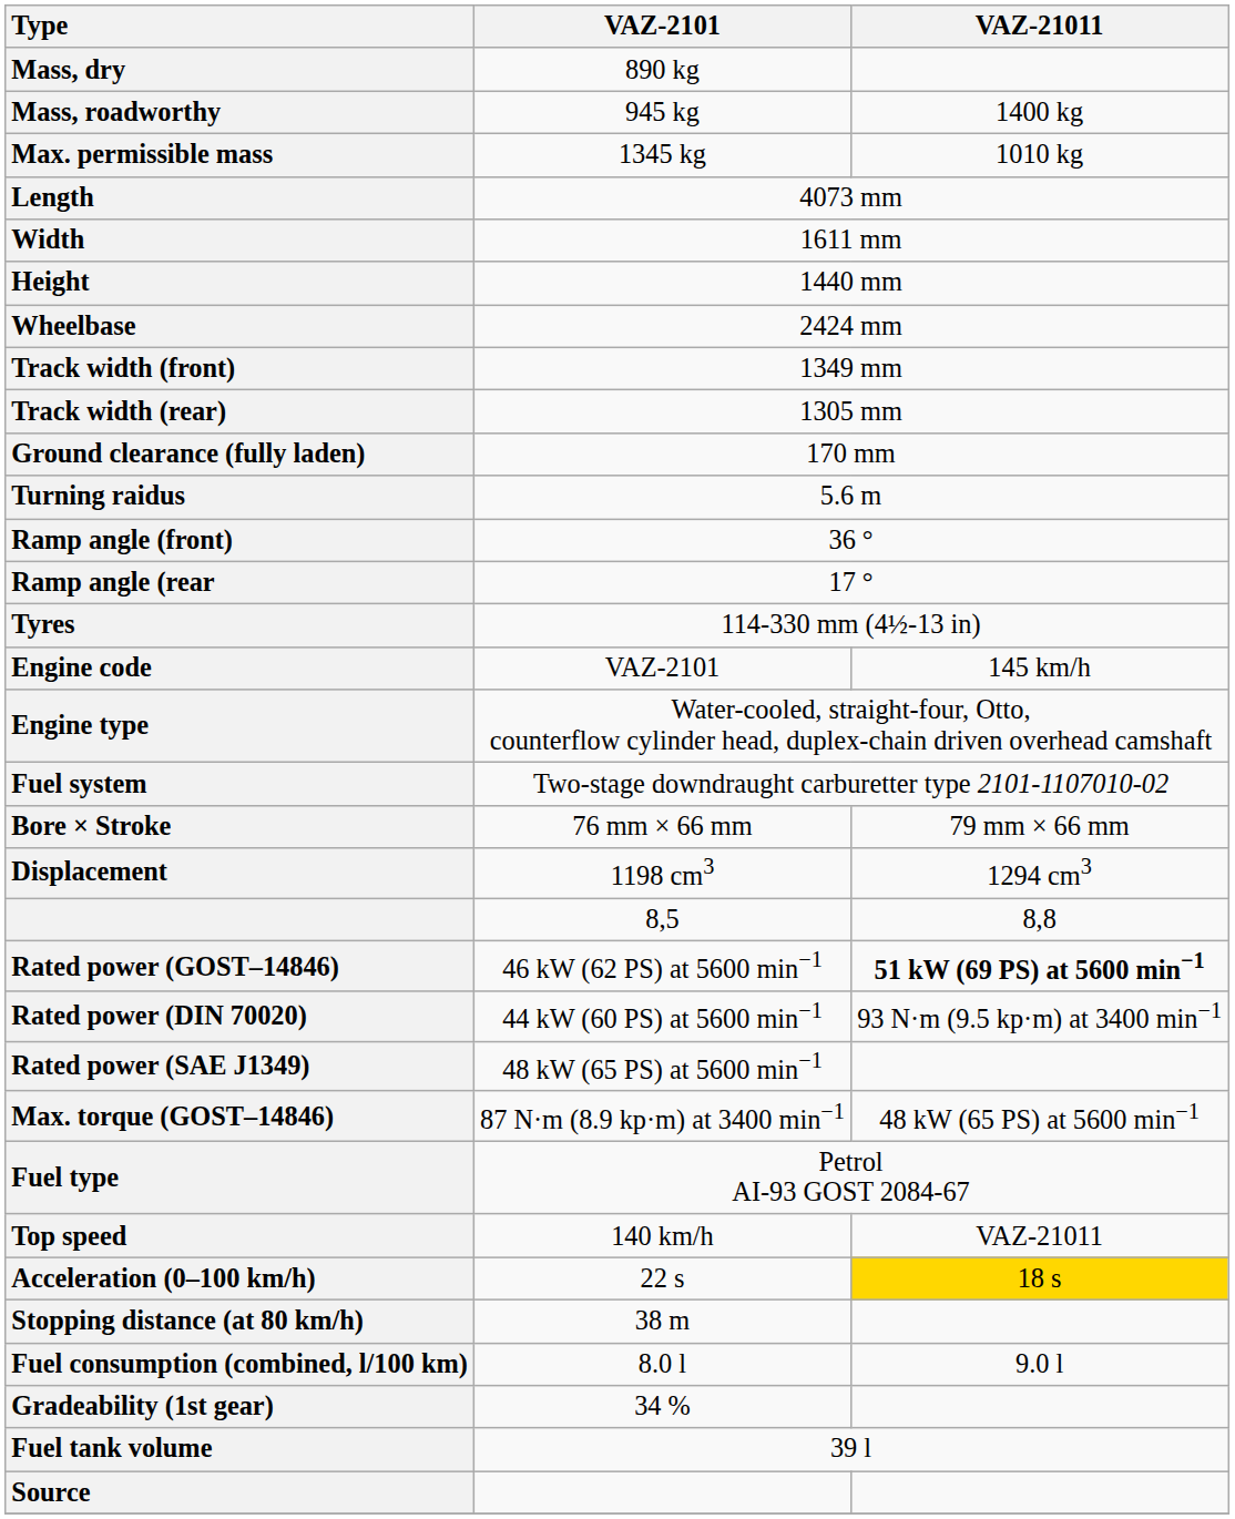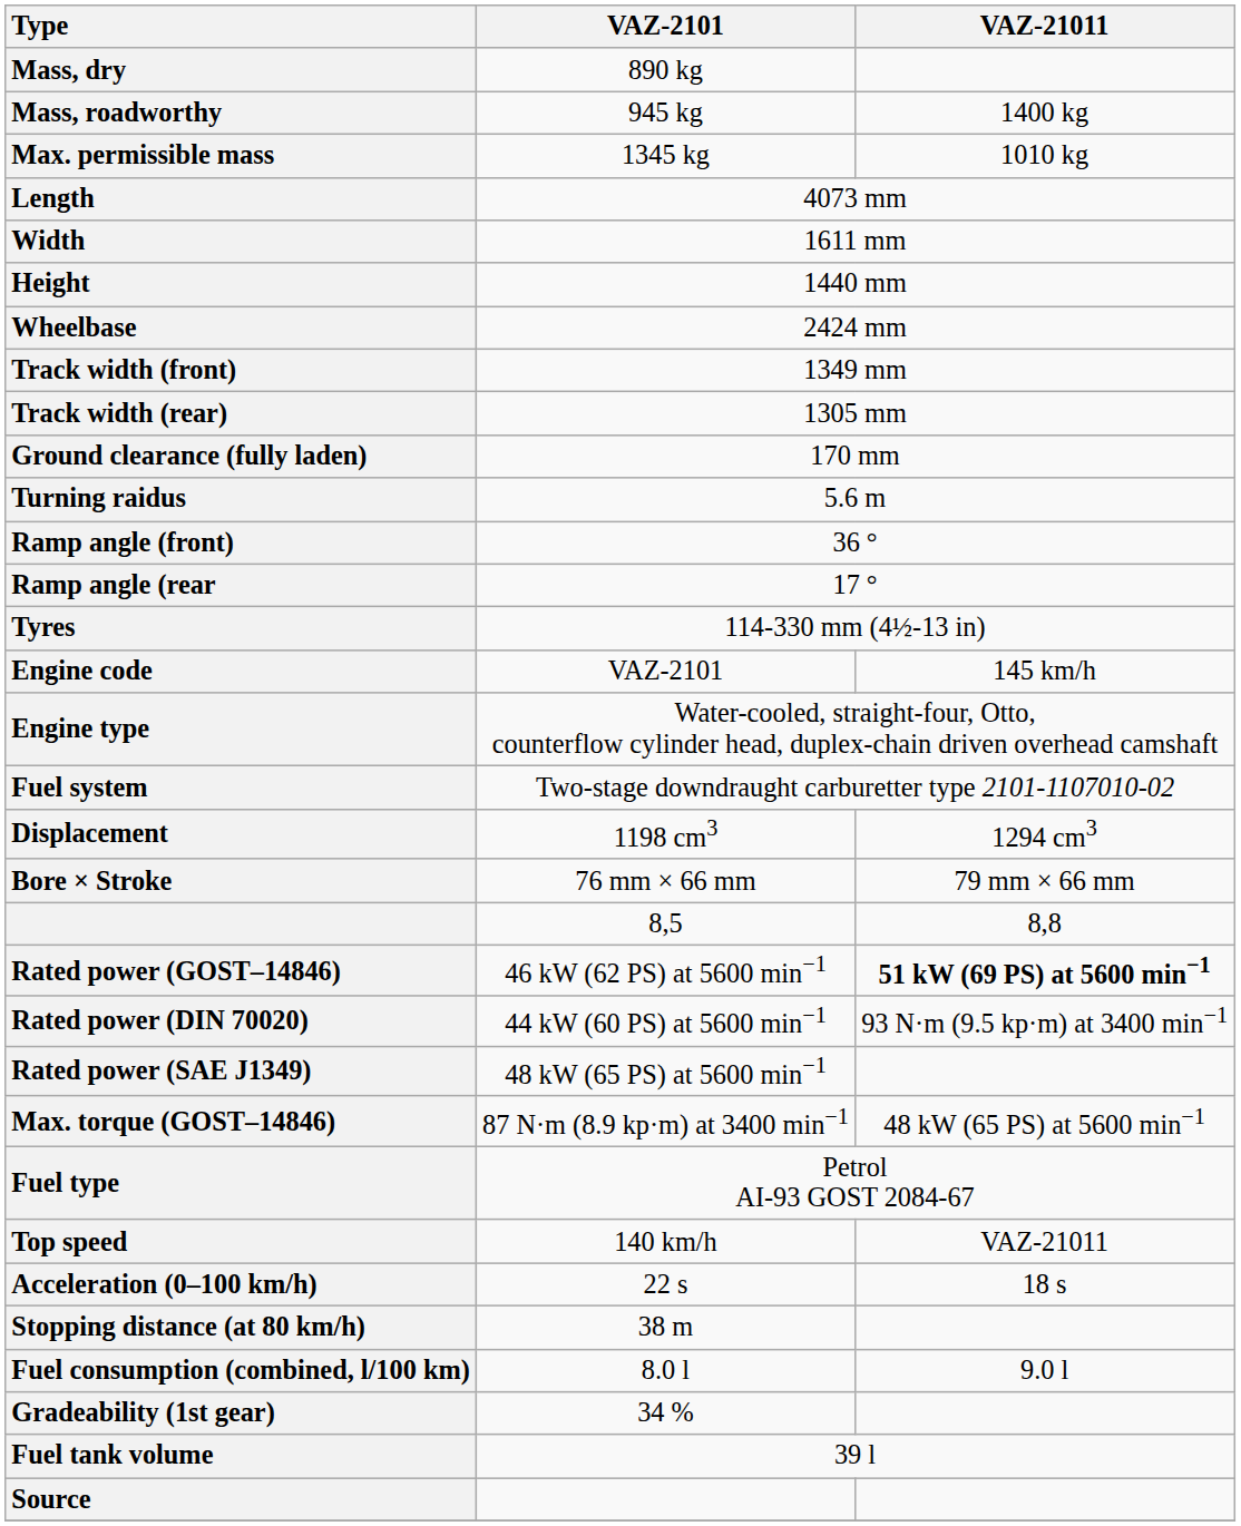 <table class="wikitable collapsible mw-collapsed" style="text-align:center;">
 <tr>
 <th style="text-align:left;">Type</th>
 <th>VAZ-2101</th>
 <th>VAZ-21011</th>
 </tr>
 <tr>
 <th style="text-align:left;">Mass, dry</th>
 <td>890 kg</td>
 <td></td>
 </tr>
 <tr>
 <th style="text-align:left;">Mass, roadworthy</th>
 <td>945 kg</td>
 <td>1400 kg</td>
 </tr>
 <tr>
 <th style="text-align:left;">Max. permissible mass</th>
 <td>1345 kg</td>
 <td>1010 kg</td>
 </tr>
 <tr>
 <th style="text-align:left;">Length</th>
 <td colspan="2">4073 mm</td>
 </tr>
 <tr>
 <th style="text-align:left;">Width</th>
 <td colspan="2">1611 mm</td>
 </tr>
 <tr>
 <th style="text-align:left;">Height</th>
 <td colspan="2">1440 mm</td>
 </tr>
 <tr>
 <th style="text-align:left;">Wheelbase</th>
 <td colspan="2">2424 mm</td>
 </tr>
 <tr>
 <th style="text-align:left;">Track width (front)</th>
 <td colspan="2">1349 mm</td>
 </tr>
 <tr>
 <th style="text-align:left;">Track width (rear)</th>
 <td colspan="2">1305 mm</td>
 </tr>
 <tr>
 <th style="text-align:left;">Ground clearance (fully laden)</th>
 <td colspan="2">170 mm</td>
 </tr>
 <tr>
 <th style="text-align:left;">Turning raidus</th>
 <td colspan="2">5.6 m</td>
 </tr>
 <tr>
 <th style="text-align:left;">Ramp angle (front)</th>
 <td colspan="2">36 °</td>
 </tr>
 <tr>
 <th style="text-align:left;">Ramp angle (rear</th>
 <td colspan="2">17 °</td>
 </tr>
 <tr>
 <th style="text-align:left;">Tyres</th>
 <td colspan="2">114-330 mm (4½-13 in)</td>
 </tr>
 <tr>
 <th style="text-align:left;">Engine code</th>
 <td colspan="1">VAZ-2101</td>
 <td>145 km/h</td>
 </tr>
 <tr>
 <th style="text-align:left;">Engine type</th>
 <td colspan="2">Water-cooled, straight-four, Otto,<br>counterflow cylinder head, duplex-chain driven overhead camshaft</td>
 </tr>
 <tr>
 <th style="text-align:left;">Fuel system</th>
 <td colspan="2">Two-stage downdraught carburetter type <em>2101-1107010-02</em></td>
 </tr>
 <tr>
+<th style="text-align:left;">Displacement</th>
+<td colspan="1">1198 cm<sup>3</sup></td>
+<td colspan="1">1294 cm<sup>3</sup></td>
+</tr>
+<tr>
 <th style="text-align:left;">Bore × Stroke</th>
 <td colspan="1">76 mm × 66 mm</td>
 <td colspan="1">79 mm × 66 mm</td>
-</tr>
-<tr>
-<th style="text-align:left;">Displacement</th>
-<td colspan="1">1198 cm<sup>3</sup></td>
-<td colspan="1">1294 cm<sup>3</sup></td>
 </tr>
 <tr>
 <th style="text-align:left;"></th>
 <td colspan="1">8,5</td>
 <td colspan="1">8,8</td>
 </tr>
 <tr>
 <th style="text-align:left;">Rated power (GOST–14846)</th>
 <td colspan="1">46 kW (62 PS) at 5600 min<sup>−1</sup></td>
 <td colspan="1"><strong>51 kW (69 PS) at 5600 min<sup>−1</sup></strong></td>
 </tr>
 <tr>
 <th style="text-align:left;">Rated power (DIN 70020)</th>
 <td colspan="1">44 kW (60 PS) at 5600 min<sup>−1</sup></td>
 <td colspan="1">93 N·m (9.5 kp·m) at 3400 min<sup>−1</sup></td>
 </tr>
 <tr>
 <th style="text-align:left;">Rated power (SAE J1349)</th>
 <td colspan="1">48 kW (65 PS) at 5600 min<sup>−1</sup></td>
 <td colspan="1"></td>
 </tr>
 <tr>
 <th style="text-align:left;">Max. torque (GOST–14846)</th>
 <td colspan="1">87 N·m (8.9 kp·m) at 3400 min<sup>−1</sup></td>
 <td colspan="1">48 kW (65 PS) at 5600 min<sup>−1</sup></td>
 </tr>
 <tr>
 <th style="text-align:left;">Fuel type</th>
 <td colspan="2">Petrol<br>AI-93 GOST 2084-67</td>
 </tr>
 <tr>
 <th style="text-align:left;">Top speed</th>
 <td>140 km/h</td>
 <td colspan="1">VAZ-21011</td>
 </tr>
 <tr>
 <th style="text-align:left;">Acceleration (0–100 km/h)</th>
 <td>22 s</td>
-<td style="background: gold;">18 s</td>
+<td>18 s</td>
 </tr>
 <tr>
 <th style="text-align:left;">Stopping distance (at 80 km/h)</th>
 <td>38 m</td>
 <td></td>
 </tr>
 <tr>
 <th style="text-align:left;">Fuel consumption (combined, l/100 km)</th>
 <td>8.0 l</td>
 <td>9.0 l</td>
 </tr>
 <tr>
 <th style="text-align:left;">Gradeability (1st gear)</th>
 <td>34 %</td>
 <td></td>
 </tr>
 <tr>
 <th style="text-align:left;">Fuel tank volume</th>
 <td colspan="2">39 l</td>
 </tr>
 <tr>
 <th style="text-align:left;">Source</th>
 <td style="text-align:center;" colspan="1"></td>
 <td style="text-align:center;" colspan="1"></td>
 </tr>
 <tr>
 </tr>
 </table>
